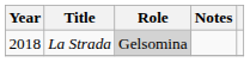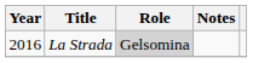 <table class="wikitable">
 <tr>
 <th>Year</th>
 <th>Title</th>
 <th>Role</th>
 <th>Notes</th>
 <th></th>
 </tr>
 <tr>
-<td>2018</td>
+<td>2016</td>
 <td><em>La Strada</em></td>
 <td style="background: lightgrey;">Gelsomina</td>
 <td></td>
 <td></td>
 </tr>
 <tr>
 </tr>
 </table>
